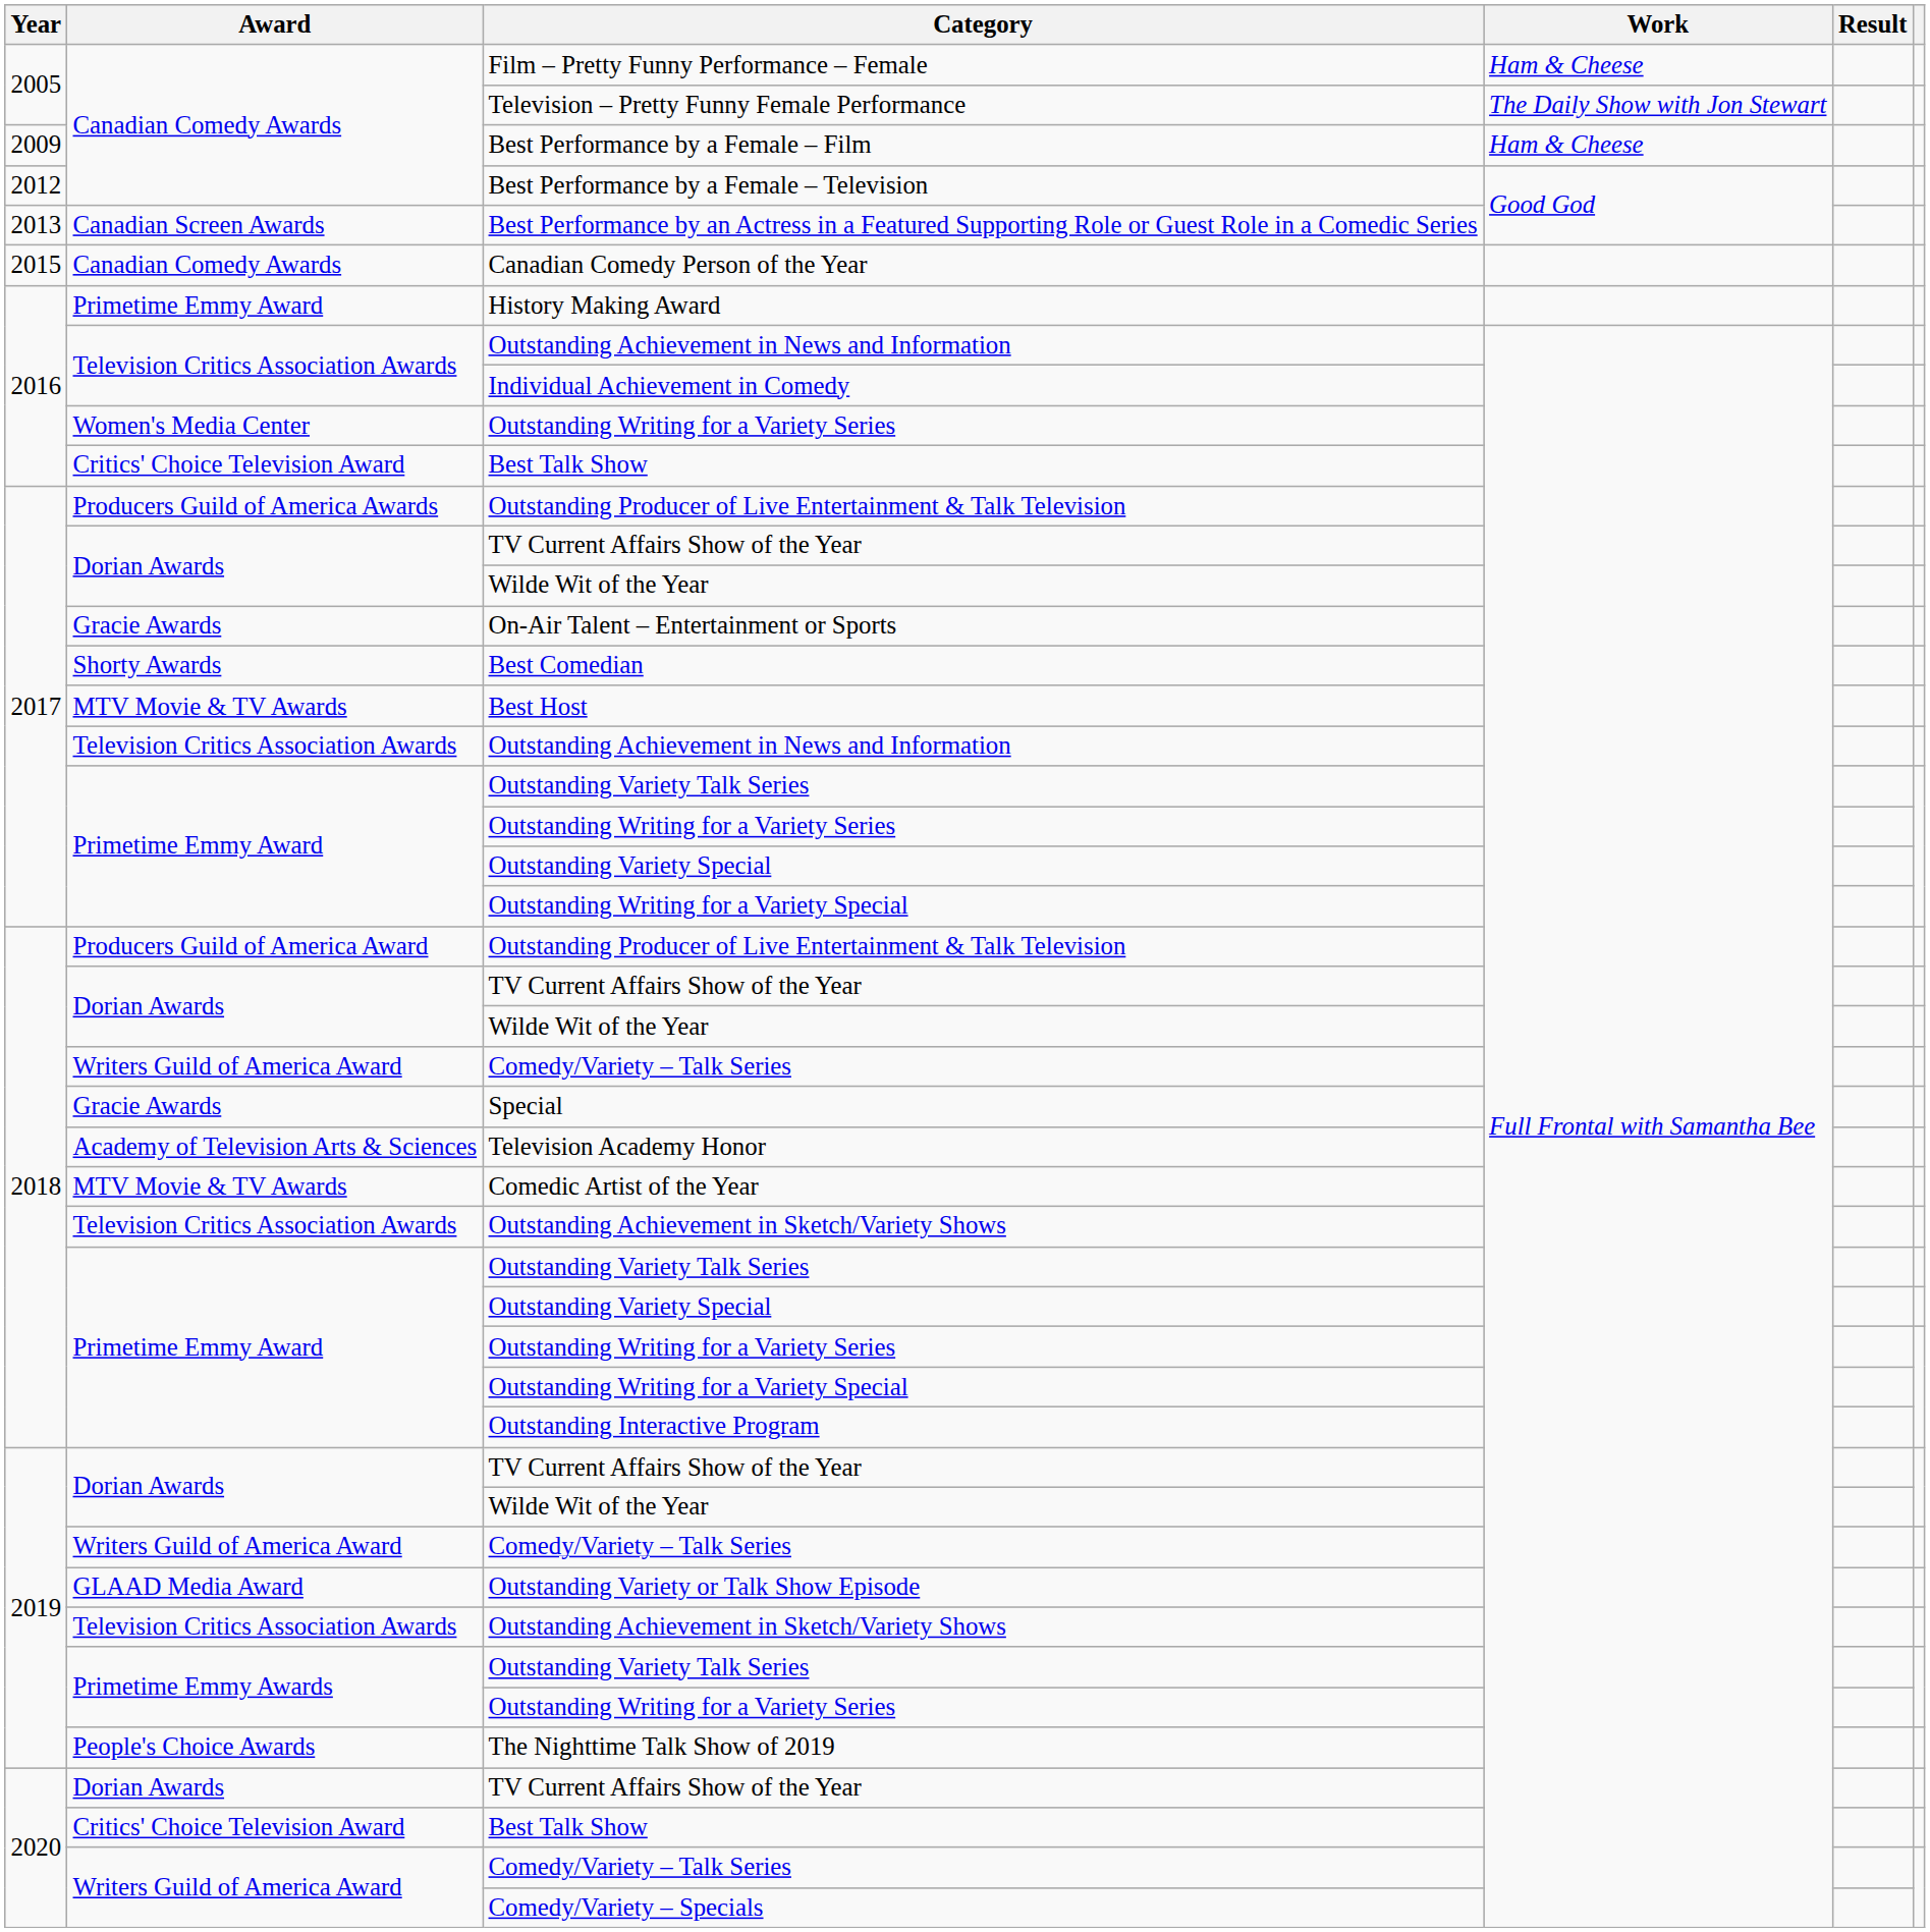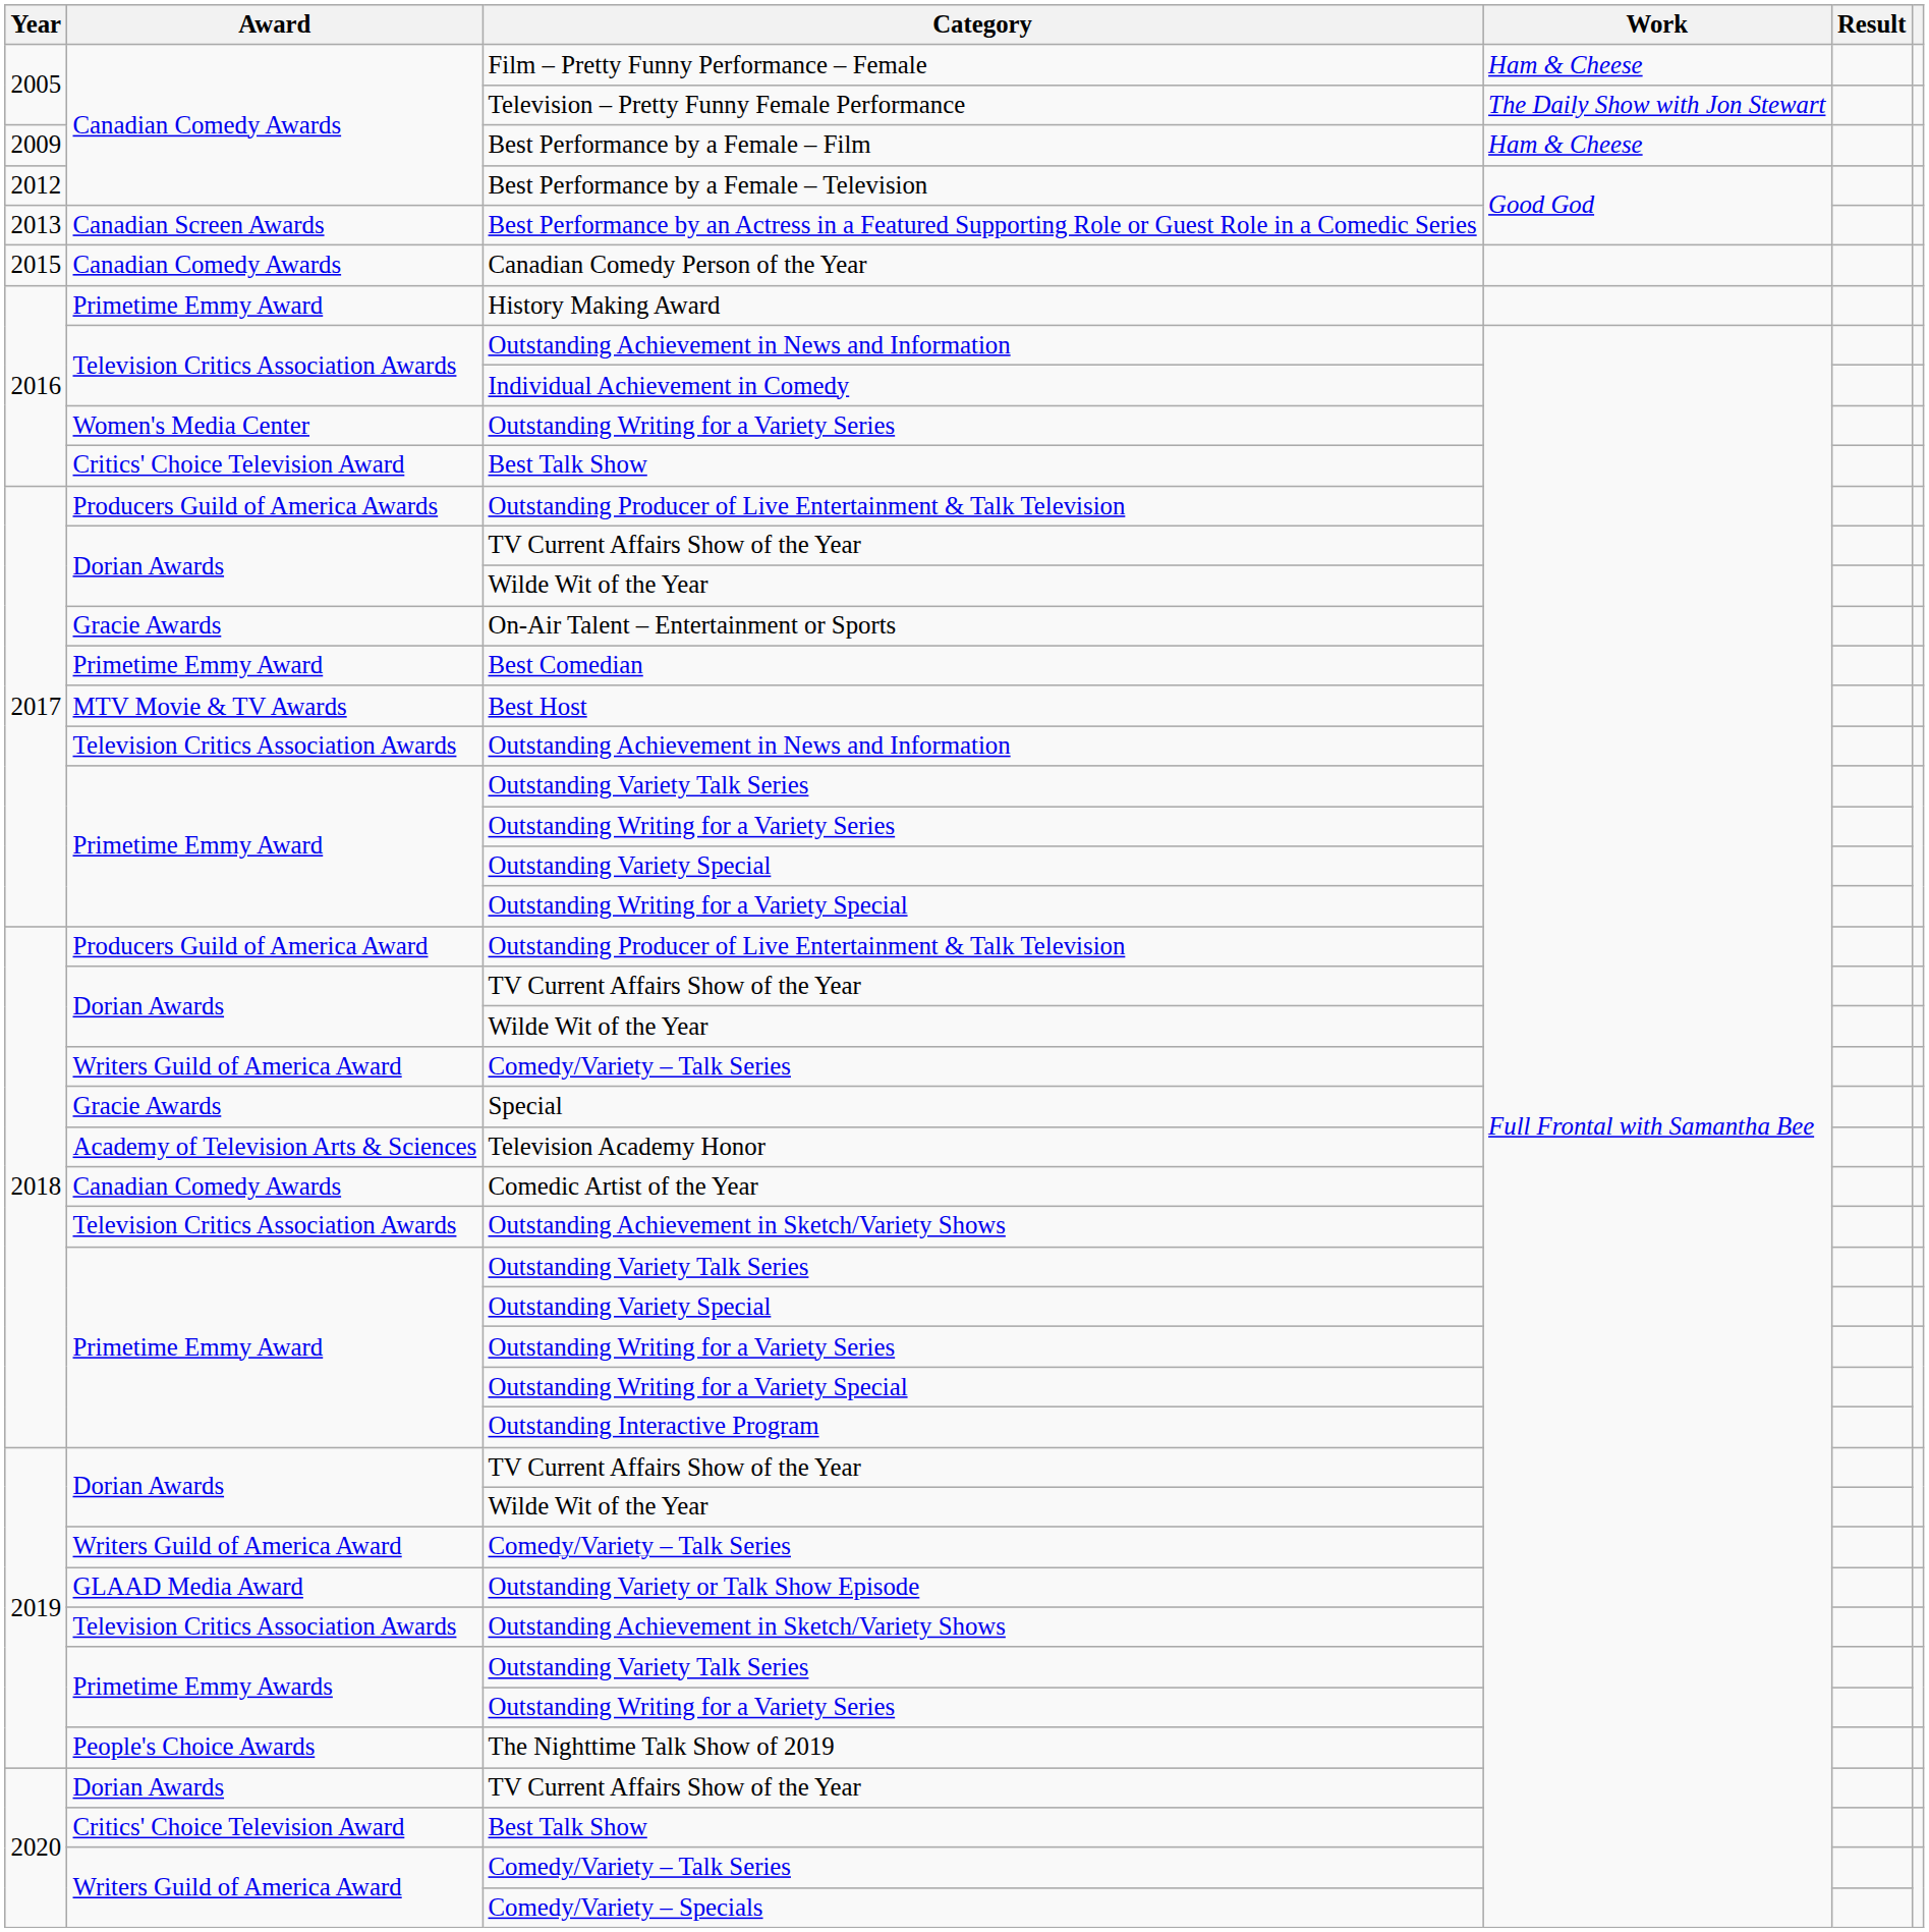 <table class="wikitable sortable">
 <tr>
 <th>Year</th>
 <th>Award</th>
 <th>Category</th>
 <th>Work</th>
 <th>Result</th>
 <th scope="col" class="unsortable"></th>
 </tr>
 <tr>
 <td rowspan="2">2005</td>
 <td rowspan="4"><a href='#'>Canadian Comedy Awards</a></td>
 <td>Film – Pretty Funny Performance – Female</td>
 <td><em><a href='#'>Ham & Cheese</a></em></td>
 <td></td>
 <td></td>
 </tr>
 <tr>
 <td>Television – Pretty Funny Female Performance</td>
 <td><em><a href='#'>The Daily Show with Jon Stewart</a></em></td>
 <td></td>
 <td></td>
 </tr>
 <tr>
 <td>2009</td>
 <td>Best Performance by a Female – Film</td>
 <td><em><a href='#'>Ham & Cheese</a></em></td>
 <td></td>
 <td></td>
 </tr>
 <tr>
 <td>2012</td>
 <td>Best Performance by a Female – Television</td>
 <td rowspan="2"><em><a href='#'>Good God</a></em></td>
 <td></td>
 <td></td>
 </tr>
 <tr>
 <td>2013</td>
 <td><a href='#'>Canadian Screen Awards</a></td>
 <td><a href='#'>Best Performance by an Actress in a Featured Supporting Role or Guest Role in a Comedic Series</a></td>
 <td></td>
 <td></td>
 </tr>
 <tr>
 <td>2015</td>
 <td><a href='#'>Canadian Comedy Awards</a></td>
 <td>Canadian Comedy Person of the Year</td>
 <td></td>
 <td></td>
 <td></td>
 </tr>
 <tr>
 <td rowspan="5">2016</td>
 <td><a href='#'>Primetime Emmy Award</a></td>
 <td>History Making Award</td>
 <td></td>
 <td></td>
 <td></td>
 </tr>
 <tr>
 <td rowspan="2"><a href='#'>Television Critics Association Awards</a></td>
 <td><a href='#'>Outstanding Achievement in News and Information</a></td>
 <td rowspan="41"><em><a href='#'>Full Frontal with Samantha Bee</a></em></td>
 <td></td>
 <td></td>
 </tr>
 <tr>
 <td><a href='#'>Individual Achievement in Comedy</a></td>
 <td></td>
 <td></td>
 </tr>
 <tr>
 <td><a href='#'>Women's Media Center</a></td>
 <td><a href='#'>Outstanding Writing for a Variety Series</a></td>
 <td></td>
 <td></td>
 </tr>
 <tr>
 <td><a href='#'>Critics' Choice Television Award</a></td>
 <td><a href='#'>Best Talk Show</a></td>
 <td></td>
 <td></td>
 </tr>
 <tr>
 <td rowspan="11">2017</td>
 <td><a href='#'>Producers Guild of America Awards</a></td>
 <td><a href='#'>Outstanding Producer of Live Entertainment & Talk Television</a></td>
 <td></td>
 <td></td>
 </tr>
 <tr>
 <td rowspan="2"><a href='#'>Dorian Awards</a></td>
 <td>TV Current Affairs Show of the Year</td>
 <td></td>
 <td></td>
 </tr>
 <tr>
 <td>Wilde Wit of the Year</td>
 <td></td>
 <td></td>
 </tr>
 <tr>
 <td><a href='#'>Gracie Awards</a></td>
 <td>On-Air Talent – Entertainment or Sports</td>
 <td></td>
 <td></td>
 </tr>
 <tr>
-<td><a href='#'>Shorty Awards</a></td>
+<td><a href='#'>Primetime Emmy Award</a></td>
 <td><a href='#'>Best Comedian</a></td>
 <td></td>
 <td></td>
 </tr>
 <tr>
 <td><a href='#'>MTV Movie & TV Awards</a></td>
 <td><a href='#'>Best Host</a></td>
 <td></td>
 <td></td>
 </tr>
 <tr>
 <td><a href='#'>Television Critics Association Awards</a></td>
 <td><a href='#'>Outstanding Achievement in News and Information</a></td>
 <td></td>
 <td></td>
 </tr>
 <tr>
 <td rowspan="4"><a href='#'>Primetime Emmy Award</a></td>
 <td><a href='#'>Outstanding Variety Talk Series</a></td>
 <td></td>
 <td rowspan="4"></td>
 </tr>
 <tr>
 <td><a href='#'>Outstanding Writing for a Variety Series</a></td>
 <td></td>
 </tr>
 <tr>
 <td><a href='#'>Outstanding Variety Special</a></td>
 <td></td>
 </tr>
 <tr>
 <td><a href='#'>Outstanding Writing for a Variety Special</a></td>
 <td></td>
 </tr>
 <tr>
 <td rowspan="13">2018</td>
 <td><a href='#'>Producers Guild of America Award</a></td>
 <td><a href='#'>Outstanding Producer of Live Entertainment & Talk Television</a></td>
 <td></td>
 <td></td>
 </tr>
 <tr>
 <td rowspan="2"><a href='#'>Dorian Awards</a></td>
 <td>TV Current Affairs Show of the Year</td>
 <td></td>
 <td></td>
 </tr>
 <tr>
 <td>Wilde Wit of the Year</td>
 <td></td>
 <td></td>
 </tr>
 <tr>
 <td><a href='#'>Writers Guild of America Award</a></td>
 <td><a href='#'>Comedy/Variety – Talk Series</a></td>
 <td></td>
 <td></td>
 </tr>
 <tr>
 <td><a href='#'>Gracie Awards</a></td>
 <td>Special</td>
 <td></td>
 <td></td>
 </tr>
 <tr>
 <td><a href='#'>Academy of Television Arts & Sciences</a></td>
 <td>Television Academy Honor</td>
 <td></td>
 <td></td>
 </tr>
 <tr>
-<td><a href='#'>MTV Movie & TV Awards</a></td>
+<td><a href='#'>Canadian Comedy Awards</a></td>
 <td>Comedic Artist of the Year</td>
 <td></td>
 <td></td>
 </tr>
 <tr>
 <td><a href='#'>Television Critics Association Awards</a></td>
 <td><a href='#'>Outstanding Achievement in Sketch/Variety Shows</a></td>
 <td></td>
 <td></td>
 </tr>
 <tr>
 <td rowspan="5"><a href='#'>Primetime Emmy Award</a></td>
 <td><a href='#'>Outstanding Variety Talk Series</a></td>
 <td></td>
 <td></td>
 </tr>
 <tr>
 <td><a href='#'>Outstanding Variety Special</a></td>
 <td></td>
 <td></td>
 </tr>
 <tr>
 <td><a href='#'>Outstanding Writing for a Variety Series</a></td>
 <td></td>
 <td rowspan="3"></td>
 </tr>
 <tr>
 <td><a href='#'>Outstanding Writing for a Variety Special</a></td>
 <td></td>
 </tr>
 <tr>
 <td><a href='#'>Outstanding Interactive Program</a></td>
 <td></td>
 </tr>
 <tr>
 <td rowspan="8">2019</td>
 <td rowspan="2"><a href='#'>Dorian Awards</a></td>
 <td>TV Current Affairs Show of the Year</td>
 <td></td>
 <td rowspan="2"></td>
 </tr>
 <tr>
 <td>Wilde Wit of the Year</td>
 <td></td>
 </tr>
 <tr>
 <td><a href='#'>Writers Guild of America Award</a></td>
 <td><a href='#'>Comedy/Variety – Talk Series</a></td>
 <td></td>
 <td></td>
 </tr>
 <tr>
 <td><a href='#'>GLAAD Media Award</a></td>
 <td><a href='#'>Outstanding Variety or Talk Show Episode</a></td>
 <td></td>
 <td></td>
 </tr>
 <tr>
 <td><a href='#'>Television Critics Association Awards</a></td>
 <td><a href='#'>Outstanding Achievement in Sketch/Variety Shows</a></td>
 <td></td>
 <td></td>
 </tr>
 <tr>
 <td rowspan="2"><a href='#'>Primetime Emmy Awards</a></td>
 <td><a href='#'>Outstanding Variety Talk Series</a></td>
 <td></td>
 <td rowspan="2"></td>
 </tr>
 <tr>
 <td><a href='#'>Outstanding Writing for a Variety Series</a></td>
 <td></td>
 </tr>
 <tr>
 <td><a href='#'>People's Choice Awards</a></td>
 <td>The Nighttime Talk Show of 2019</td>
 <td></td>
 <td></td>
 </tr>
 <tr>
 <td rowspan="4">2020</td>
 <td><a href='#'>Dorian Awards</a></td>
 <td>TV Current Affairs Show of the Year</td>
 <td></td>
 <td></td>
 </tr>
 <tr>
 <td><a href='#'>Critics' Choice Television Award</a></td>
 <td><a href='#'>Best Talk Show</a></td>
 <td></td>
 <td></td>
 </tr>
 <tr>
 <td rowspan="2"><a href='#'>Writers Guild of America Award</a></td>
 <td><a href='#'>Comedy/Variety – Talk Series</a></td>
 <td></td>
 <td rowspan="2"></td>
 </tr>
 <tr>
 <td><a href='#'>Comedy/Variety – Specials</a></td>
 <td></td>
 </tr>
 </table>
